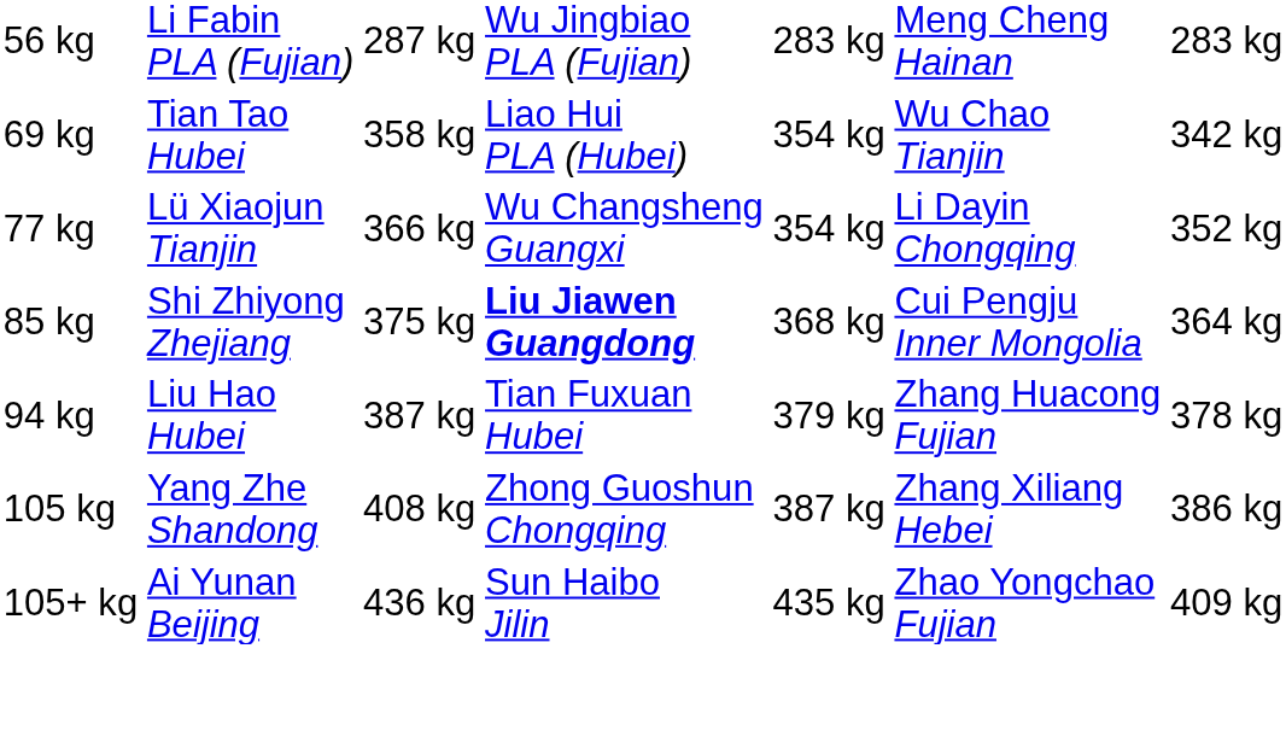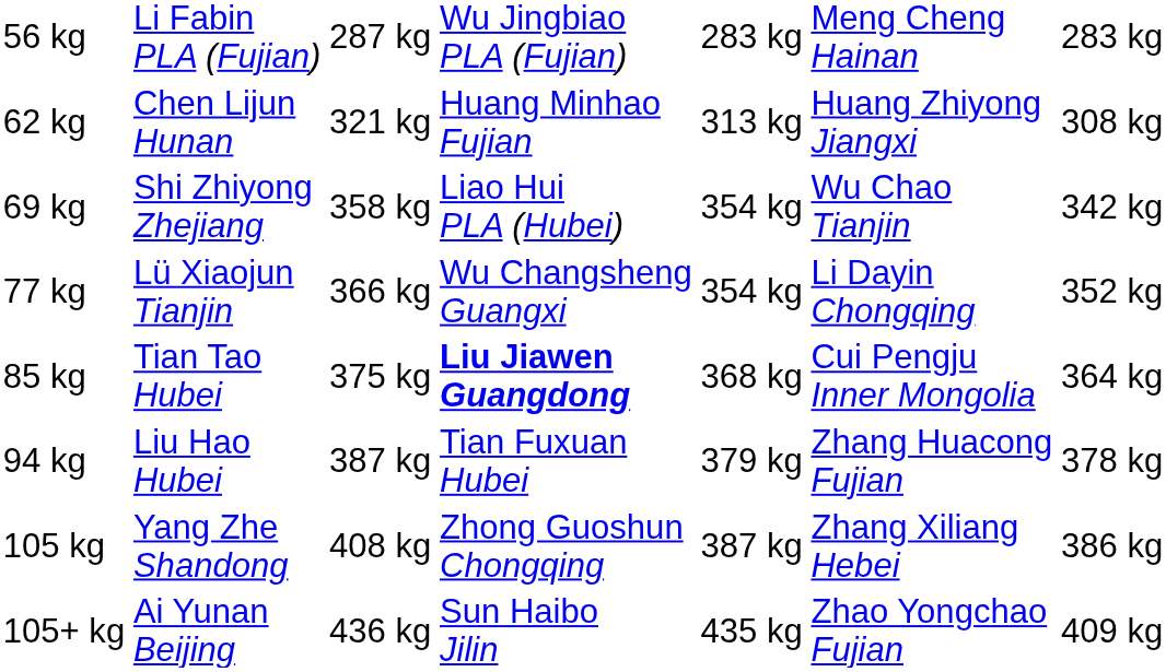 <table>
 <tr>
 <td>56 kg</td>
 <td><a href='#'>Li Fabin</a><br><em><a href='#'>PLA</a> (<a href='#'>Fujian</a>)</em></td>
 <td>287 kg</td>
 <td><a href='#'>Wu Jingbiao</a><br><em><a href='#'>PLA</a> (<a href='#'>Fujian</a>)</em></td>
 <td>283 kg</td>
 <td><a href='#'>Meng Cheng</a><br><em><a href='#'>Hainan</a></em></td>
 <td>283 kg</td>
 </tr>
 <tr>
+<td>62 kg</td>
+<td><a href='#'>Chen Lijun</a><br><em><a href='#'>Hunan</a></em></td>
+<td>321 kg</td>
+<td><a href='#'>Huang Minhao</a><br><em><a href='#'>Fujian</a></em></td>
+<td>313 kg</td>
+<td><a href='#'>Huang Zhiyong</a><br><em><a href='#'>Jiangxi</a></em></td>
+<td>308 kg</td>
+</tr>
+<tr>
 <td>69 kg</td>
-<td><a href='#'>Tian Tao</a><br><em><a href='#'>Hubei</a></em></td>
+<td><a href='#'>Shi Zhiyong</a><br><em><a href='#'>Zhejiang</a></em></td>
 <td>358 kg</td>
 <td><a href='#'>Liao Hui</a><br><em><a href='#'>PLA</a> (<a href='#'>Hubei</a>)</em></td>
 <td>354 kg</td>
 <td><a href='#'>Wu Chao</a><br><em><a href='#'>Tianjin</a></em></td>
 <td>342 kg</td>
 </tr>
 <tr>
 <td>77 kg</td>
 <td><a href='#'>Lü Xiaojun</a><br><em><a href='#'>Tianjin</a></em></td>
 <td>366 kg</td>
 <td><a href='#'>Wu Changsheng</a><br><em><a href='#'>Guangxi</a></em></td>
 <td>354 kg</td>
 <td><a href='#'>Li Dayin</a><br><em><a href='#'>Chongqing</a></em></td>
 <td>352 kg</td>
 </tr>
 <tr>
 <td>85 kg</td>
-<td><a href='#'>Shi Zhiyong</a><br><em><a href='#'>Zhejiang</a></em></td>
+<td><a href='#'>Tian Tao</a><br><em><a href='#'>Hubei</a></em></td>
 <td>375 kg</td>
 <td><strong><a href='#'>Liu Jiawen</a><br><em><a href='#'>Guangdong</a></em></strong></td>
 <td>368 kg</td>
 <td><a href='#'>Cui Pengju</a><br><em><a href='#'>Inner Mongolia</a></em></td>
 <td>364 kg</td>
 </tr>
 <tr>
 <td>94 kg</td>
 <td><a href='#'>Liu Hao</a><br><em><a href='#'>Hubei</a></em></td>
 <td>387 kg</td>
 <td><a href='#'>Tian Fuxuan</a><br><em><a href='#'>Hubei</a></em></td>
 <td>379 kg</td>
 <td><a href='#'>Zhang Huacong</a><br><em><a href='#'>Fujian</a></em></td>
 <td>378 kg</td>
 </tr>
 <tr>
 <td>105 kg</td>
 <td><a href='#'>Yang Zhe</a><br><em><a href='#'>Shandong</a></em></td>
 <td>408 kg</td>
 <td><a href='#'>Zhong Guoshun</a><br><em><a href='#'>Chongqing</a></em></td>
 <td>387 kg</td>
 <td><a href='#'>Zhang Xiliang</a><br><em><a href='#'>Hebei</a></em></td>
 <td>386 kg</td>
 </tr>
 <tr>
 <td>105+ kg</td>
 <td><a href='#'>Ai Yunan</a><br><em><a href='#'>Beijing</a></em></td>
 <td>436 kg</td>
 <td><a href='#'>Sun Haibo</a><br><em><a href='#'>Jilin</a></em></td>
 <td>435 kg</td>
 <td><a href='#'>Zhao Yongchao</a><br><em><a href='#'>Fujian</a></em></td>
 <td>409 kg</td>
 </tr>
 </table>
